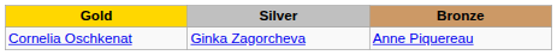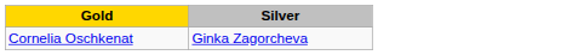 <table class="wikitable" style="text-align:left">
 <tr align="center">
 <td width=200 bgcolor=gold><strong>Gold</strong></td>
 <td width=200 bgcolor=silver><strong>Silver</strong></td>
-<td width=200 bgcolor=CC9966><strong>Bronze</strong></td>
 </tr>
 <tr>
 <td><a href='#'>Cornelia Oschkenat</a><br><em></em></td>
 <td><a href='#'>Ginka Zagorcheva</a><br><em></em></td>
-<td><a href='#'>Anne Piquereau</a><br><em></em></td>
 </tr>
 </table>
